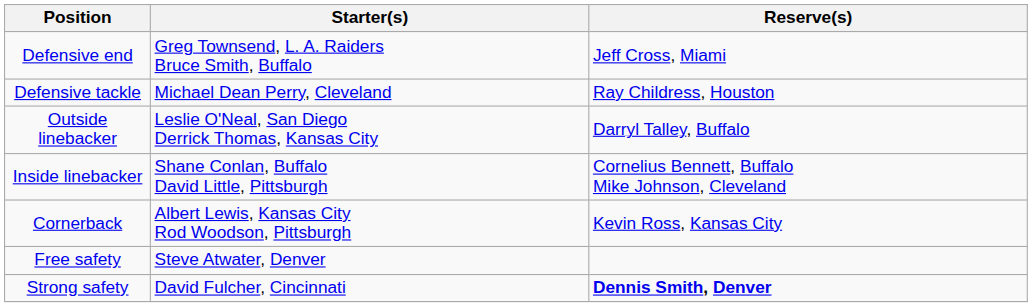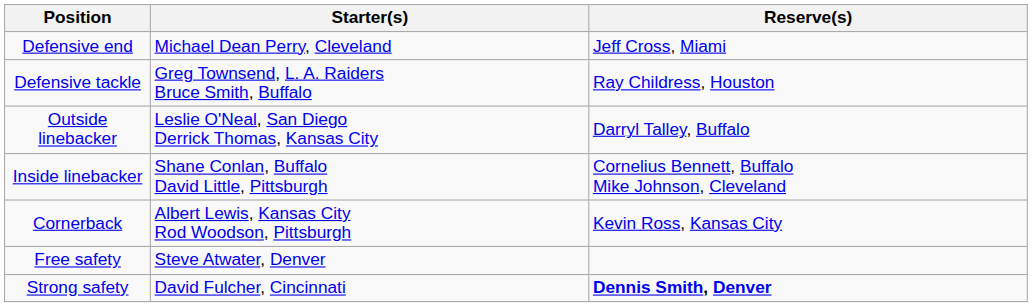 <table class="wikitable" width=75%>
 <tr>
 <th width=10%>Position</th>
 <th width=30%>Starter(s)</th>
 <th width=30%>Reserve(s)</th>
 </tr>
 <tr>
 <td align=center><a href='#'>Defensive end</a></td>
-<td> <a href='#'>Greg Townsend</a>, <a href='#'>L. A. Raiders</a><br> <a href='#'>Bruce Smith</a>, <a href='#'>Buffalo</a></td>
+<td> <a href='#'>Michael Dean Perry</a>, <a href='#'>Cleveland</a></td>
 <td> <a href='#'>Jeff Cross</a>, <a href='#'>Miami</a></td>
 </tr>
 <tr>
 <td align=center><a href='#'>Defensive tackle</a></td>
-<td> <a href='#'>Michael Dean Perry</a>, <a href='#'>Cleveland</a></td>
+<td> <a href='#'>Greg Townsend</a>, <a href='#'>L. A. Raiders</a><br> <a href='#'>Bruce Smith</a>, <a href='#'>Buffalo</a></td>
 <td> <a href='#'>Ray Childress</a>, <a href='#'>Houston</a></td>
 </tr>
 <tr>
 <td align=center><a href='#'>Outside linebacker</a></td>
 <td> <a href='#'>Leslie O'Neal</a>, <a href='#'>San Diego</a><br> <a href='#'>Derrick Thomas</a>, <a href='#'>Kansas City</a></td>
 <td> <a href='#'>Darryl Talley</a>, <a href='#'>Buffalo</a></td>
 </tr>
 <tr>
 <td align=center><a href='#'>Inside linebacker</a></td>
 <td> <a href='#'>Shane Conlan</a>, <a href='#'>Buffalo</a><br> <a href='#'>David Little</a>, <a href='#'>Pittsburgh</a></td>
 <td> <a href='#'>Cornelius Bennett</a>, <a href='#'>Buffalo</a><br> <a href='#'>Mike Johnson</a>, <a href='#'>Cleveland</a></td>
 </tr>
 <tr>
 <td align=center><a href='#'>Cornerback</a></td>
 <td> <a href='#'>Albert Lewis</a>, <a href='#'>Kansas City</a><br> <a href='#'>Rod Woodson</a>, <a href='#'>Pittsburgh</a></td>
 <td> <a href='#'>Kevin Ross</a>, <a href='#'>Kansas City</a></td>
 </tr>
 <tr>
 <td align=center><a href='#'>Free safety</a></td>
 <td> <a href='#'>Steve Atwater</a>, <a href='#'>Denver</a></td>
 <td></td>
 </tr>
 <tr>
 <td align=center><a href='#'>Strong safety</a></td>
 <td> <a href='#'>David Fulcher</a>, <a href='#'>Cincinnati</a></td>
 <td><strong> <a href='#'>Dennis Smith</a>, <a href='#'>Denver</a></strong></td>
 </tr>
 <tr>
 </tr>
 </table>
